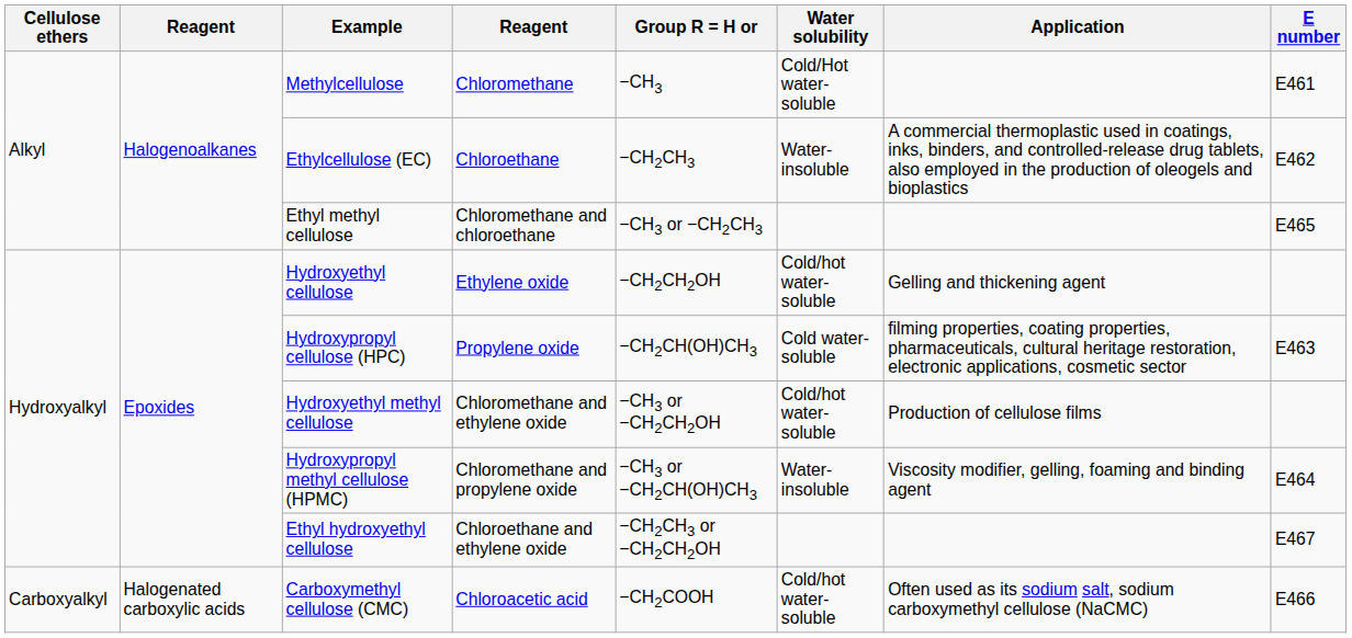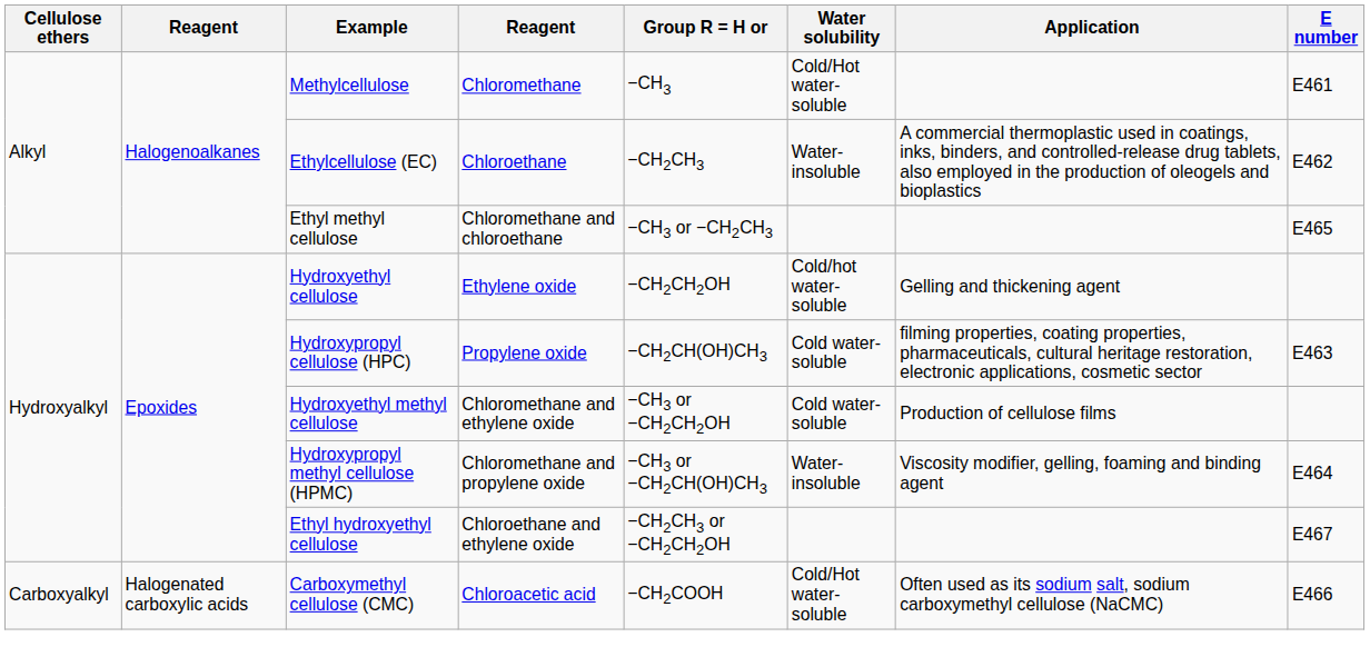 <table class="wikitable">
 <tr>
 <th>Cellulose ethers</th>
 <th>Reagent</th>
 <th>Example</th>
 <th>Reagent</th>
 <th>Group R = H or</th>
 <th>Water solubility</th>
 <th>Application</th>
 <th><a href='#'>E number</a></th>
 </tr>
 <tr>
 <td rowspan=3>Alkyl</td>
 <td rowspan=3><a href='#'>Halogenoalkanes</a></td>
 <td><a href='#'>Methylcellulose</a></td>
 <td><a href='#'>Chloromethane</a></td>
 <td>−CH<sub>3</sub></td>
 <td>Cold/Hot water-soluble</td>
 <td></td>
 <td>E461</td>
 </tr>
 <tr>
 <td><a href='#'>Ethylcellulose</a> (EC)</td>
 <td><a href='#'>Chloroethane</a></td>
 <td>−CH<sub>2</sub>CH<sub>3</sub></td>
 <td>Water-insoluble</td>
 <td>A commercial thermoplastic used in coatings, inks, binders, and controlled-release drug tablets, also employed in the production of oleogels and bioplastics</td>
 <td>E462</td>
 </tr>
 <tr>
 <td>Ethyl methyl cellulose</td>
 <td>Chloromethane and chloroethane</td>
 <td>−CH<sub>3</sub> or −CH<sub>2</sub>CH<sub>3</sub></td>
 <td></td>
 <td></td>
 <td>E465</td>
 </tr>
 <tr>
 <td rowspan=5>Hydroxyalkyl</td>
 <td rowspan=5><a href='#'>Epoxides</a></td>
 <td><a href='#'>Hydroxyethyl cellulose</a></td>
 <td><a href='#'>Ethylene oxide</a></td>
 <td>−CH<sub>2</sub>CH<sub>2</sub>OH</td>
 <td>Cold/hot water-soluble</td>
 <td>Gelling and thickening agent</td>
 <td></td>
 </tr>
 <tr>
 <td><a href='#'>Hydroxypropyl cellulose</a> (HPC)</td>
 <td><a href='#'>Propylene oxide</a></td>
 <td>−CH<sub>2</sub>CH(OH)CH<sub>3</sub></td>
 <td>Cold water-soluble</td>
 <td>filming properties, coating properties, pharmaceuticals, cultural heritage restoration, electronic applications, cosmetic sector</td>
 <td>E463</td>
 </tr>
 <tr>
 <td><a href='#'>Hydroxyethyl methyl cellulose</a></td>
 <td>Chloromethane and ethylene oxide</td>
 <td>−CH<sub>3</sub> or −CH<sub>2</sub>CH<sub>2</sub>OH</td>
-<td>Cold/hot water-soluble</td>
+<td>Cold water-soluble</td>
 <td>Production of cellulose films</td>
 <td></td>
 </tr>
 <tr>
 <td><a href='#'>Hydroxypropyl methyl cellulose</a> (HPMC)</td>
 <td>Chloromethane and propylene oxide</td>
 <td>−CH<sub>3</sub> or −CH<sub>2</sub>CH(OH)CH<sub>3</sub></td>
 <td>Water-insoluble</td>
 <td>Viscosity modifier, gelling, foaming and binding agent</td>
 <td>E464</td>
 </tr>
 <tr>
 <td><a href='#'>Ethyl hydroxyethyl cellulose</a></td>
 <td>Chloroethane and ethylene oxide</td>
 <td>−CH<sub>2</sub>CH<sub>3</sub> or −CH<sub>2</sub>CH<sub>2</sub>OH</td>
 <td></td>
 <td></td>
 <td>E467</td>
 </tr>
 <tr>
 <td>Carboxyalkyl</td>
 <td>Halogenated carboxylic acids</td>
 <td><a href='#'>Carboxymethyl cellulose</a> (CMC)</td>
 <td><a href='#'>Chloroacetic acid</a></td>
 <td>−CH<sub>2</sub>COOH</td>
-<td>Cold/hot water-soluble</td>
+<td>Cold/Hot water-soluble</td>
 <td>Often used as its <a href='#'>sodium</a> <a href='#'>salt</a>, sodium carboxymethyl cellulose (NaCMC)</td>
 <td>E466</td>
 </tr>
 </table>
